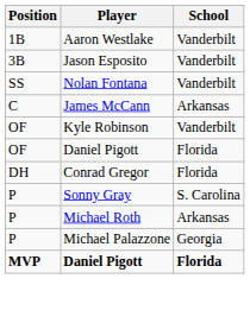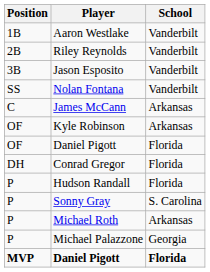 <table class="wikitable">
 <tr>
 <th>Position</th>
 <th>Player</th>
 <th>School</th>
 </tr>
 <tr>
 <td>1B</td>
 <td>Aaron Westlake</td>
+<td>Vanderbilt</td>
+</tr>
+<tr>
+<td>2B</td>
+<td>Riley Reynolds</td>
 <td>Vanderbilt</td>
 </tr>
 <tr>
 <td>3B</td>
 <td>Jason Esposito</td>
 <td>Vanderbilt</td>
 </tr>
 <tr>
 <td>SS</td>
 <td><a href='#'>Nolan Fontana</a></td>
 <td>Vanderbilt</td>
 </tr>
 <tr>
 <td>C</td>
 <td><a href='#'>James McCann</a></td>
 <td>Arkansas</td>
 </tr>
 <tr>
 <td>OF</td>
 <td>Kyle Robinson</td>
-<td>Vanderbilt</td>
+<td>Arkansas</td>
 </tr>
 <tr>
 <td>OF</td>
 <td>Daniel Pigott</td>
 <td>Florida</td>
 </tr>
 <tr>
 <td>DH</td>
 <td>Conrad Gregor</td>
+<td>Florida</td>
+</tr>
+<tr>
+<td>P</td>
+<td>Hudson Randall</td>
 <td>Florida</td>
 </tr>
 <tr>
 <td>P</td>
 <td><a href='#'>Sonny Gray</a></td>
 <td>S. Carolina</td>
 </tr>
 <tr>
 <td>P</td>
 <td><a href='#'>Michael Roth</a></td>
 <td>Arkansas</td>
 </tr>
 <tr>
 <td>P</td>
 <td>Michael Palazzone</td>
 <td>Georgia</td>
 </tr>
 <tr>
 <td><strong>MVP</strong></td>
 <td><strong>Daniel Pigott</strong></td>
 <td><strong>Florida</strong></td>
 </tr>
 </table>
